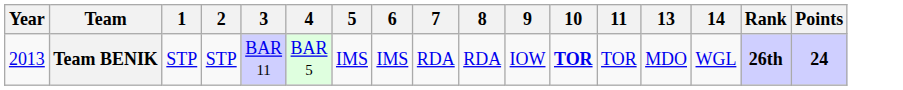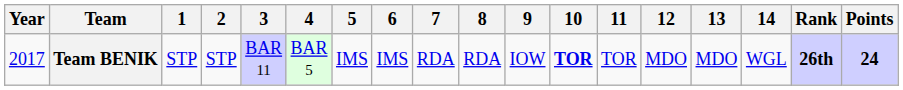 <table class="wikitable" style="text-align:center; font-size:85%">
 <tr>
 <th>Year</th>
 <th>Team</th>
 <th>1</th>
 <th>2</th>
 <th>3</th>
 <th>4</th>
 <th>5</th>
 <th>6</th>
 <th>7</th>
 <th>8</th>
 <th>9</th>
 <th>10</th>
 <th>11</th>
+<th>12</th>
 <th>13</th>
 <th>14</th>
 <th>Rank</th>
 <th>Points</th>
 </tr>
 <tr>
-<td><a href='#'>2013</a></td>
+<td><a href='#'>2017</a></td>
 <th nowrap>Team BENIK</th>
 <td><a href='#'>STP</a></td>
 <td><a href='#'>STP</a></td>
 <td style="background:#CFCFFF;"><a href='#'>BAR</a><br><small>11</small></td>
 <td style="background:#DFFFDF;"><a href='#'>BAR</a><br><small>5</small></td>
 <td><a href='#'>IMS</a></td>
 <td><a href='#'>IMS</a></td>
 <td><a href='#'>RDA</a></td>
 <td><a href='#'>RDA</a></td>
 <td><a href='#'>IOW</a></td>
 <td><strong><a href='#'>TOR</a></strong></td>
 <td><a href='#'>TOR</a></td>
 <td><a href='#'>MDO</a></td>
+<td><a href='#'>MDO</a></td>
 <td><a href='#'>WGL</a></td>
 <th style="background:#CFCFFF;">26th</th>
 <th style="background:#CFCFFF;">24</th>
 </tr>
 </table>
